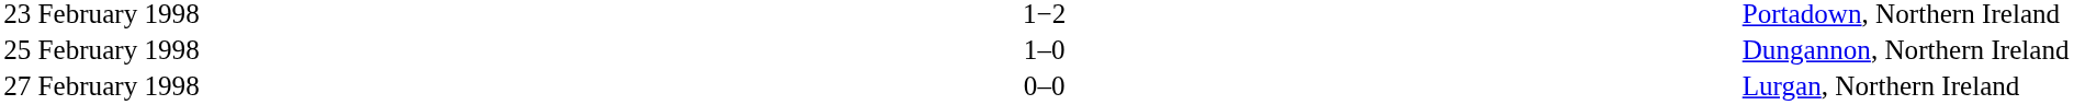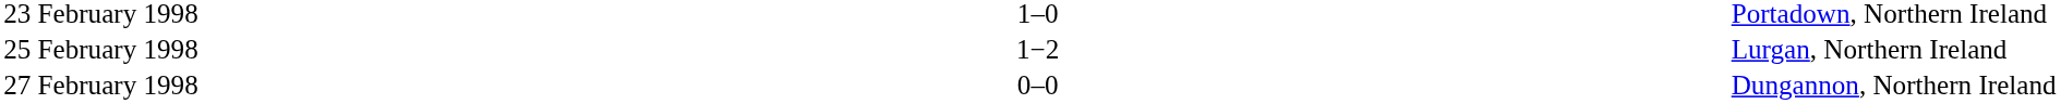 <table cellspacing=1 width=85%>
 <tr>
 <th width=15%></th>
 <th width=25%></th>
 <th width=10%></th>
 <th width=25%></th>
 <th width=25%></th>
 </tr>
 <tr>
 <td>23 February 1998</td>
 <td align=right></td>
-<td align=center>1−2</td>
+<td align=center>1–0</td>
 <td></td>
 <td><a href='#'>Portadown</a>, Northern Ireland</td>
 </tr>
 <tr>
 <td>25 February 1998</td>
 <td align=right></td>
-<td align=center>1–0</td>
+<td align=center>1−2</td>
 <td></td>
-<td><a href='#'>Dungannon</a>, Northern Ireland</td>
+<td><a href='#'>Lurgan</a>, Northern Ireland</td>
 </tr>
 <tr>
 <td>27 February 1998</td>
 <td align=right></td>
 <td align=center>0–0</td>
 <td></td>
-<td><a href='#'>Lurgan</a>, Northern Ireland</td>
+<td><a href='#'>Dungannon</a>, Northern Ireland</td>
 </tr>
 </table>
